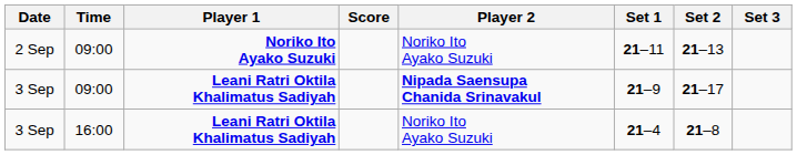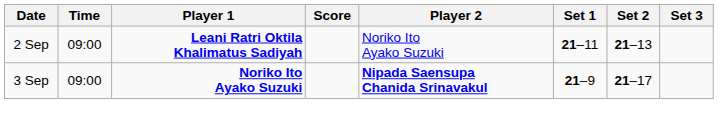 <table class="wikitable" style="font-size:90%; text-align:center">
 <tr>
 <th width="50">Date</th>
 <th width="50">Time</th>
 <th width="200">Player 1</th>
 <th width="50">Score</th>
 <th width="200">Player 2</th>
 <th width="50">Set 1</th>
 <th width="50">Set 2</th>
 <th width="50">Set 3</th>
 </tr>
 <tr>
 <td>2 Sep</td>
 <td>09:00</td>
-<td align="right"><strong><a href='#'>Noriko Ito</a> <br><a href='#'>Ayako Suzuki</a> </strong></td>
+<td align="right"><strong><a href='#'>Leani Ratri Oktila</a> <br><a href='#'>Khalimatus Sadiyah</a> </strong></td>
 <td> </td>
 <td align="left"> <a href='#'>Noriko Ito</a><br> <a href='#'>Ayako Suzuki</a></td>
 <td><strong>21</strong>–11</td>
 <td><strong>21</strong>–13</td>
 <td></td>
 </tr>
 <tr>
 <td>3 Sep</td>
 <td>09:00</td>
-<td align="right"><strong><a href='#'>Leani Ratri Oktila</a> <br><a href='#'>Khalimatus Sadiyah</a> </strong></td>
+<td align="right"><strong><a href='#'>Noriko Ito</a> <br><a href='#'>Ayako Suzuki</a> </strong></td>
 <td> </td>
 <td align="left"><strong> <a href='#'>Nipada Saensupa</a><br> <a href='#'>Chanida Srinavakul</a></strong></td>
 <td><strong>21</strong>–9</td>
 <td><strong>21</strong>–17</td>
 <td></td>
 </tr>
-<tr>
-<td>3 Sep</td>
-<td>16:00</td>
-<td align="right"><strong><a href='#'>Leani Ratri Oktila</a> <br><a href='#'>Khalimatus Sadiyah</a> </strong></td>
-<td> </td>
-<td align="left"> <a href='#'>Noriko Ito</a><br> <a href='#'>Ayako Suzuki</a></td>
-<td><strong>21</strong>–4</td>
-<td><strong>21</strong>–8</td>
-<td></td>
-</tr>
 </table>
